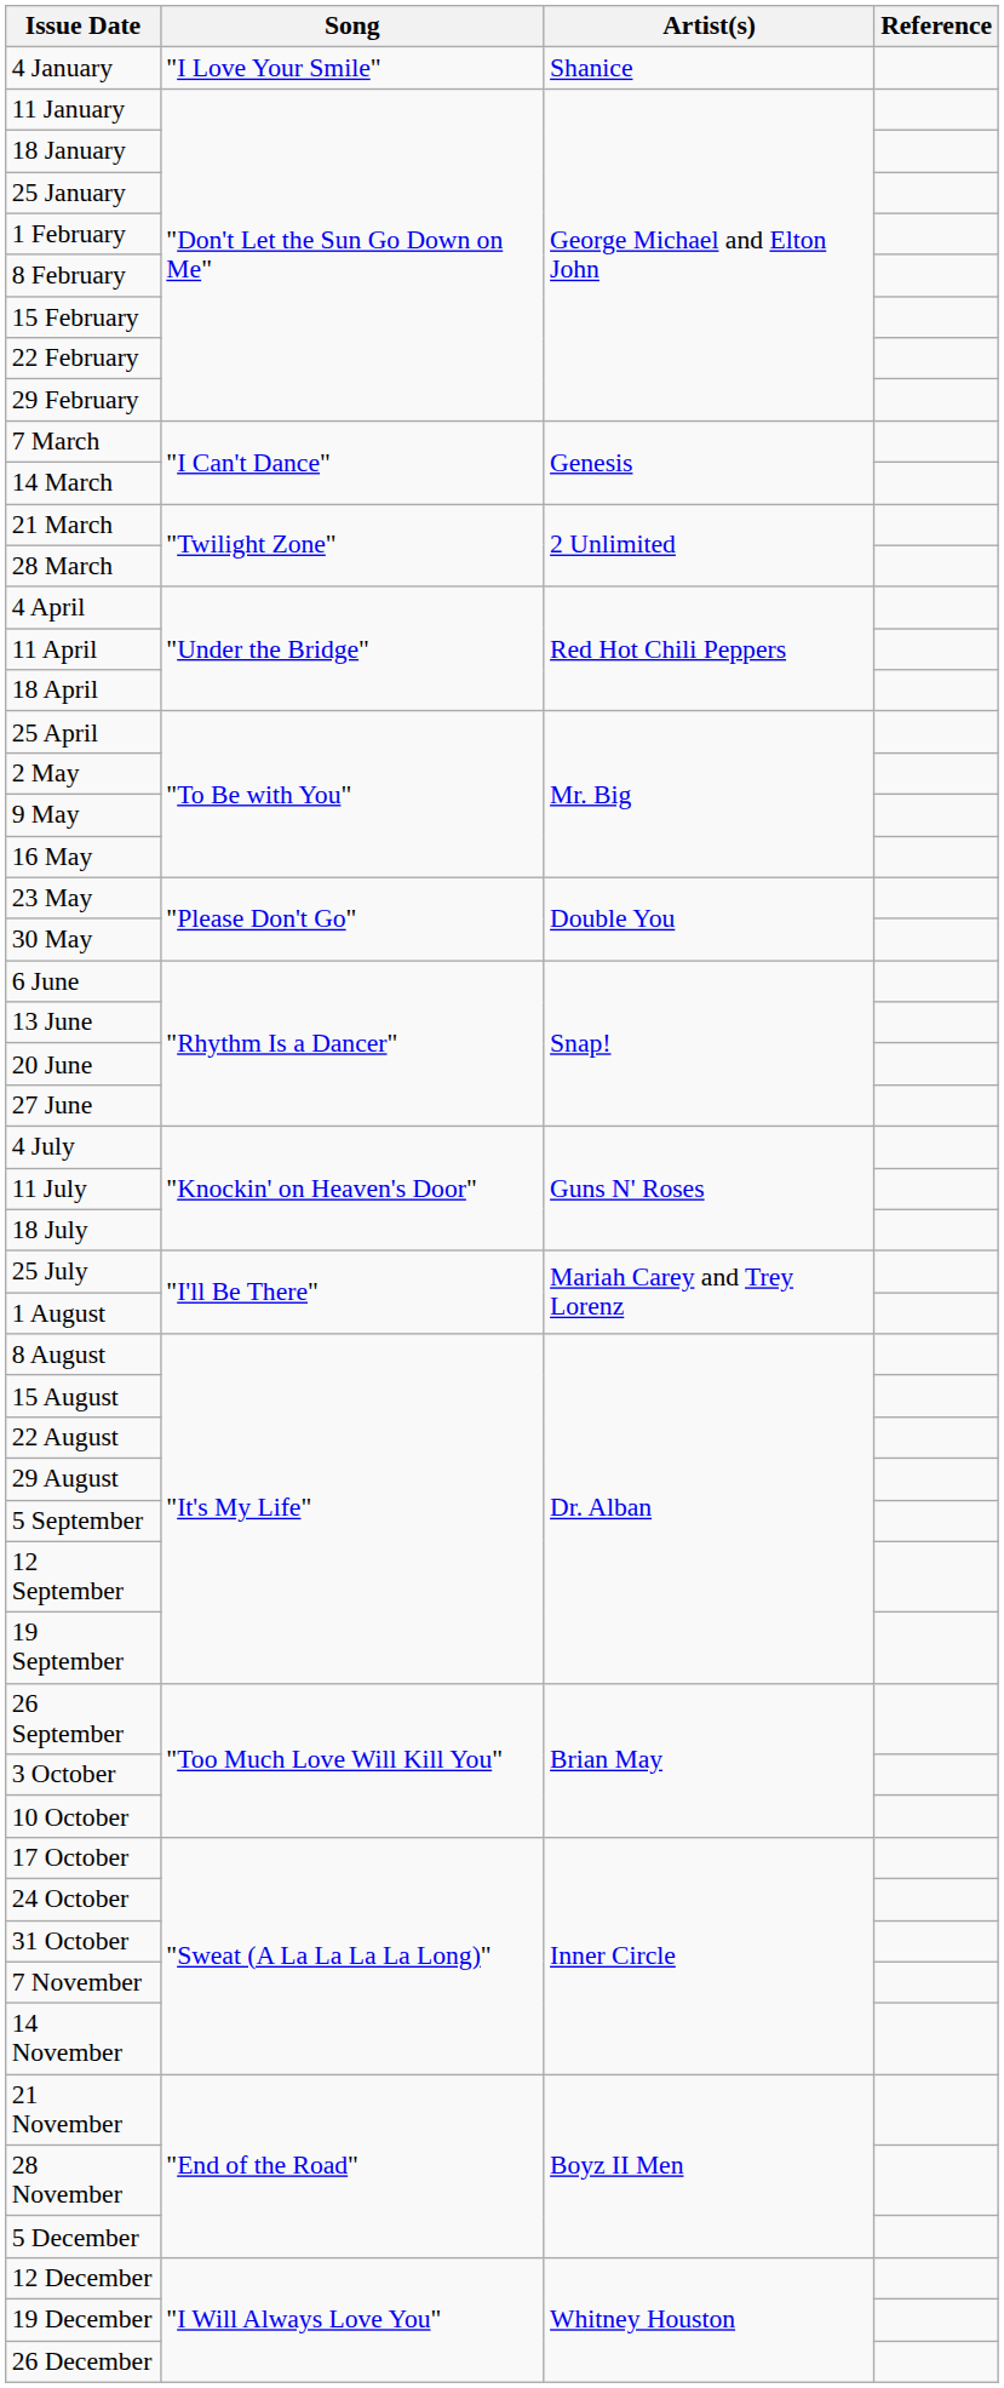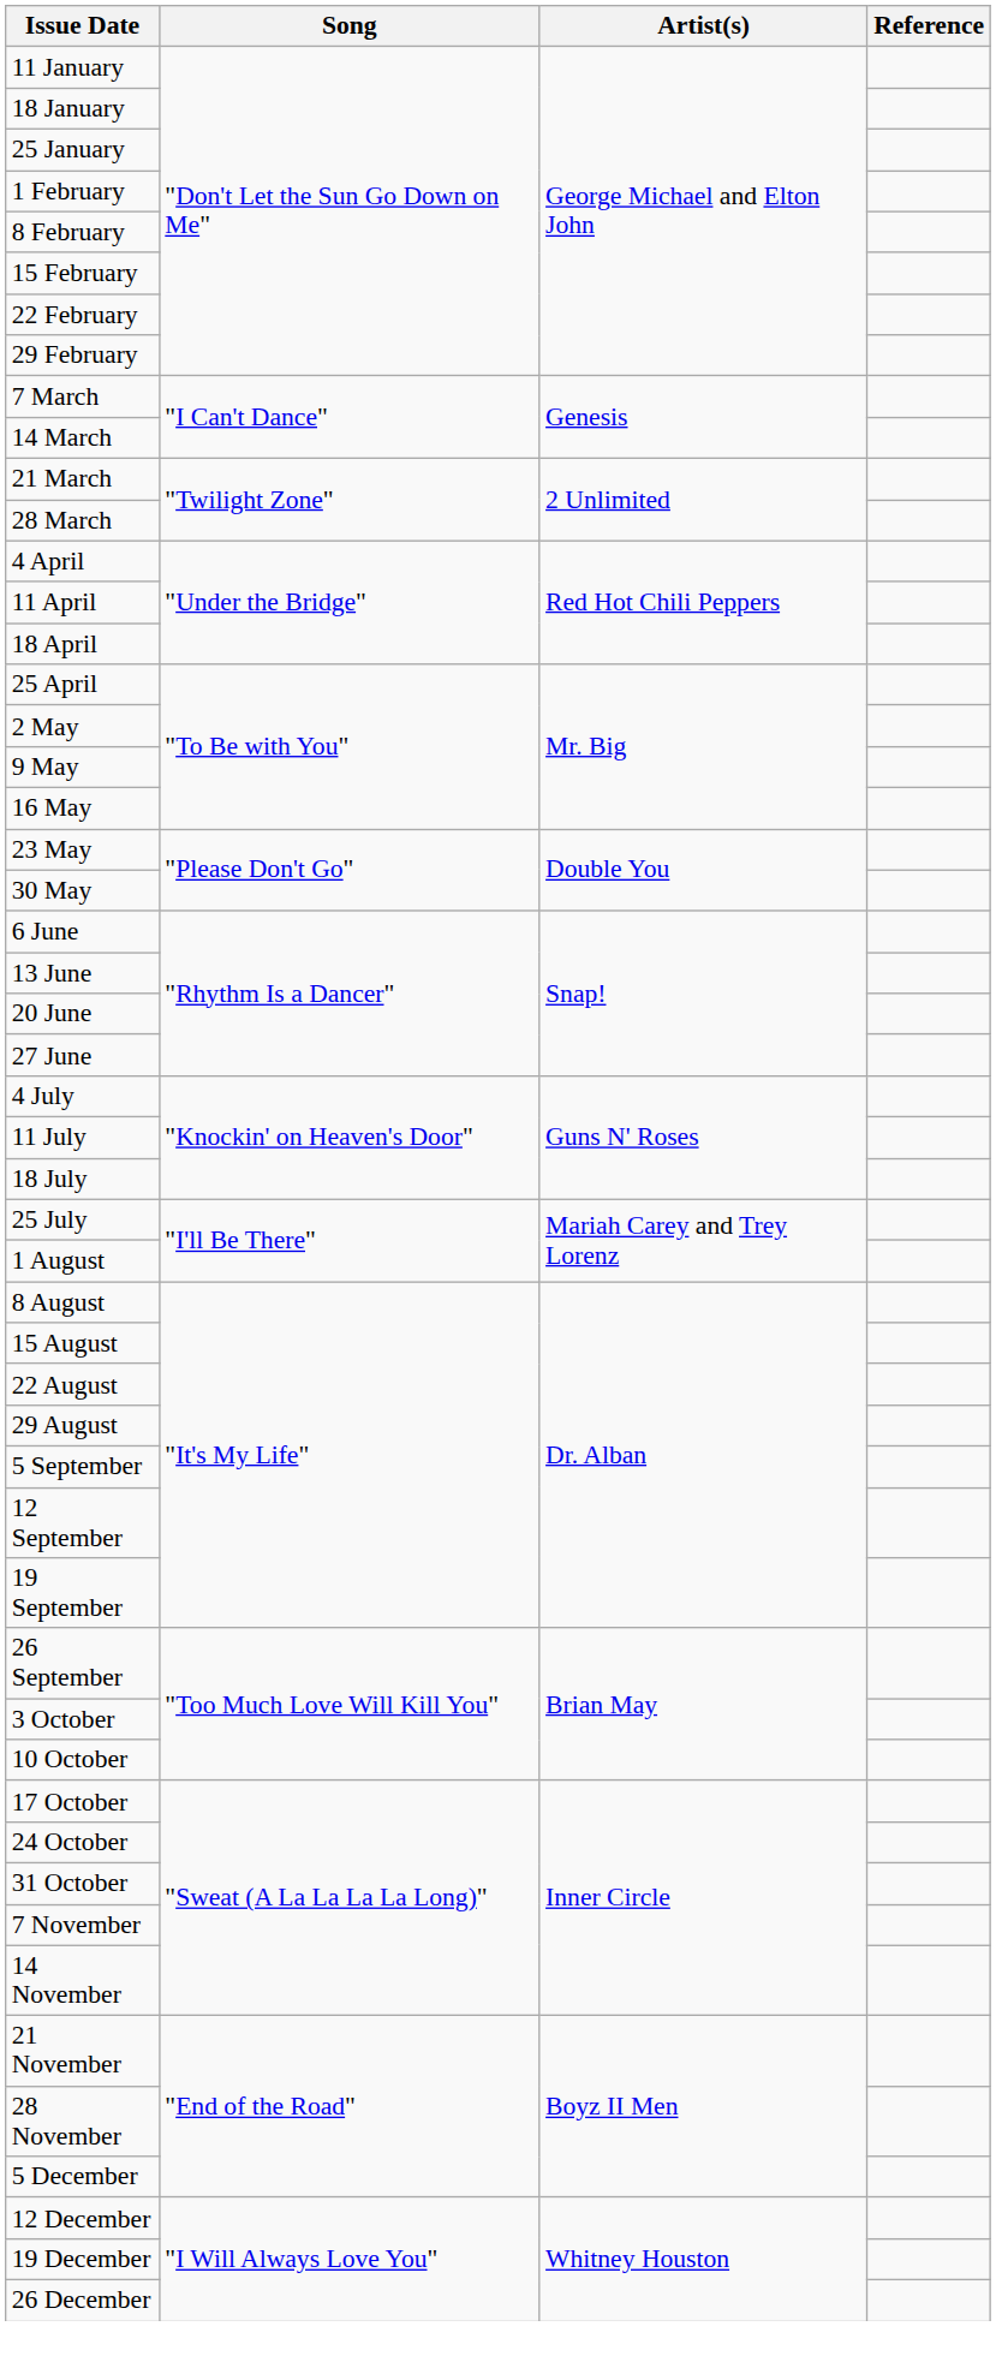 <table class="wikitable">
 <tr>
 <th align="center">Issue Date</th>
 <th align="center">Song</th>
 <th align="center">Artist(s)</th>
 <th align="center">Reference</th>
-</tr>
-<tr>
-<td>4 January</td>
-<td>"<a href='#'>I Love Your Smile</a>"</td>
-<td><a href='#'>Shanice</a></td>
-<td align="center"></td>
 </tr>
 <tr>
 <td>11 January</td>
 <td rowspan="8">"<a href='#'>Don't Let the Sun Go Down on Me</a>"</td>
 <td rowspan="8"><a href='#'>George Michael</a> and <a href='#'>Elton John</a></td>
 <td align="center"></td>
 </tr>
 <tr>
 <td>18 January</td>
 <td align="center"></td>
 </tr>
 <tr>
 <td>25 January</td>
 <td align="center"></td>
 </tr>
 <tr>
 <td>1 February</td>
 <td align="center"></td>
 </tr>
 <tr>
 <td>8 February</td>
 <td align="center"></td>
 </tr>
 <tr>
 <td>15 February</td>
 <td align="center"></td>
 </tr>
 <tr>
 <td>22 February</td>
 <td align="center"></td>
 </tr>
 <tr>
 <td>29 February</td>
 <td align="center"></td>
 </tr>
 <tr>
 <td>7 March</td>
 <td rowspan="2">"<a href='#'>I Can't Dance</a>"</td>
 <td rowspan="2"><a href='#'>Genesis</a></td>
 <td align="center"></td>
 </tr>
 <tr>
 <td>14 March</td>
 <td align="center"></td>
 </tr>
 <tr>
 <td>21 March</td>
 <td rowspan="2">"<a href='#'>Twilight Zone</a>"</td>
 <td rowspan="2"><a href='#'>2 Unlimited</a></td>
 <td align="center"></td>
 </tr>
 <tr>
 <td>28 March</td>
 <td align="center"></td>
 </tr>
 <tr>
 <td>4 April</td>
 <td rowspan="3">"<a href='#'>Under the Bridge</a>"</td>
 <td rowspan="3"><a href='#'>Red Hot Chili Peppers</a></td>
 <td align="center"></td>
 </tr>
 <tr>
 <td>11 April</td>
 <td align="center"></td>
 </tr>
 <tr>
 <td>18 April</td>
 <td align="center"></td>
 </tr>
 <tr>
 <td>25 April</td>
 <td rowspan="4">"<a href='#'>To Be with You</a>"</td>
 <td rowspan="4"><a href='#'>Mr. Big</a></td>
 <td align="center"></td>
 </tr>
 <tr>
 <td>2 May</td>
 <td align="center"></td>
 </tr>
 <tr>
 <td>9 May</td>
 <td align="center"></td>
 </tr>
 <tr>
 <td>16 May</td>
 <td align="center"></td>
 </tr>
 <tr>
 <td>23 May</td>
 <td rowspan="2">"<a href='#'>Please Don't Go</a>"</td>
 <td rowspan="2"><a href='#'>Double You</a></td>
 <td align="center"></td>
 </tr>
 <tr>
 <td>30 May</td>
 <td align="center"></td>
 </tr>
 <tr>
 <td>6 June</td>
 <td rowspan="4">"<a href='#'>Rhythm Is a Dancer</a>"</td>
 <td rowspan="4"><a href='#'>Snap!</a></td>
 <td align="center"></td>
 </tr>
 <tr>
 <td>13 June</td>
 <td align="center"></td>
 </tr>
 <tr>
 <td>20 June</td>
 <td align="center"></td>
 </tr>
 <tr>
 <td>27 June</td>
 <td align="center"></td>
 </tr>
 <tr>
 <td>4 July</td>
 <td rowspan="3">"<a href='#'>Knockin' on Heaven's Door</a>"</td>
 <td rowspan="3"><a href='#'>Guns N' Roses</a></td>
 <td align="center"></td>
 </tr>
 <tr>
 <td>11 July</td>
 <td align="center"></td>
 </tr>
 <tr>
 <td>18 July</td>
 <td align="center"></td>
 </tr>
 <tr>
 <td>25 July</td>
 <td rowspan="2">"<a href='#'>I'll Be There</a>"</td>
 <td rowspan="2"><a href='#'>Mariah Carey</a> and <a href='#'>Trey Lorenz</a></td>
 <td align="center"></td>
 </tr>
 <tr>
 <td>1 August</td>
 <td align="center"></td>
 </tr>
 <tr>
 <td>8 August</td>
 <td rowspan="7">"<a href='#'>It's My Life</a>"</td>
 <td rowspan="7"><a href='#'>Dr. Alban</a></td>
 <td align="center"></td>
 </tr>
 <tr>
 <td>15 August</td>
 <td align="center"></td>
 </tr>
 <tr>
 <td>22 August</td>
 <td align="center"></td>
 </tr>
 <tr>
 <td>29 August</td>
 <td align="center"></td>
 </tr>
 <tr>
 <td>5 September</td>
 <td align="center"></td>
 </tr>
 <tr>
 <td>12 September</td>
 <td align="center"></td>
 </tr>
 <tr>
 <td>19 September</td>
 <td align="center"></td>
 </tr>
 <tr>
 <td>26 September</td>
 <td rowspan="3">"<a href='#'>Too Much Love Will Kill You</a>"</td>
 <td rowspan="3"><a href='#'>Brian May</a></td>
 <td align="center"></td>
 </tr>
 <tr>
 <td>3 October</td>
 <td align="center"></td>
 </tr>
 <tr>
 <td>10 October</td>
 <td align="center"></td>
 </tr>
 <tr>
 <td>17 October</td>
 <td rowspan="5">"<a href='#'>Sweat (A La La La La Long)</a>"</td>
 <td rowspan="5"><a href='#'>Inner Circle</a></td>
 <td align="center"></td>
 </tr>
 <tr>
 <td>24 October</td>
 <td align="center"></td>
 </tr>
 <tr>
 <td>31 October</td>
 <td align="center"></td>
 </tr>
 <tr>
 <td>7 November</td>
 <td align="center"></td>
 </tr>
 <tr>
 <td>14 November</td>
 <td align="center"></td>
 </tr>
 <tr>
 <td>21 November</td>
 <td rowspan="3">"<a href='#'>End of the Road</a>"</td>
 <td rowspan="3"><a href='#'>Boyz II Men</a></td>
 <td align="center"></td>
 </tr>
 <tr>
 <td>28 November</td>
 <td align="center"></td>
 </tr>
 <tr>
 <td>5 December</td>
 <td align="center"></td>
 </tr>
 <tr>
 <td>12 December</td>
 <td rowspan="3">"<a href='#'>I Will Always Love You</a>"</td>
 <td rowspan="3"><a href='#'>Whitney Houston</a></td>
 <td align="center"></td>
 </tr>
 <tr>
 <td>19 December</td>
 <td align="center"></td>
 </tr>
 <tr>
 <td>26 December</td>
 <td align="center"></td>
 </tr>
 </table>
